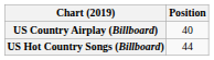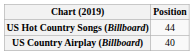 <table class="wikitable sortable plainrowheaders" style="text-align:center">
 <tr>
 <th>Chart (2019)</th>
 <th>Position</th>
 </tr>
 <tr>
+<th scope="row">US Hot Country Songs (<em>Billboard</em>)</th>
+<td>44</td>
+</tr>
+<tr>
 <th scope="row">US Country Airplay (<em>Billboard</em>)</th>
 <td>40</td>
 </tr>
-<tr>
-<th scope="row">US Hot Country Songs (<em>Billboard</em>)</th>
-<td>44</td>
-</tr>
 </table>
